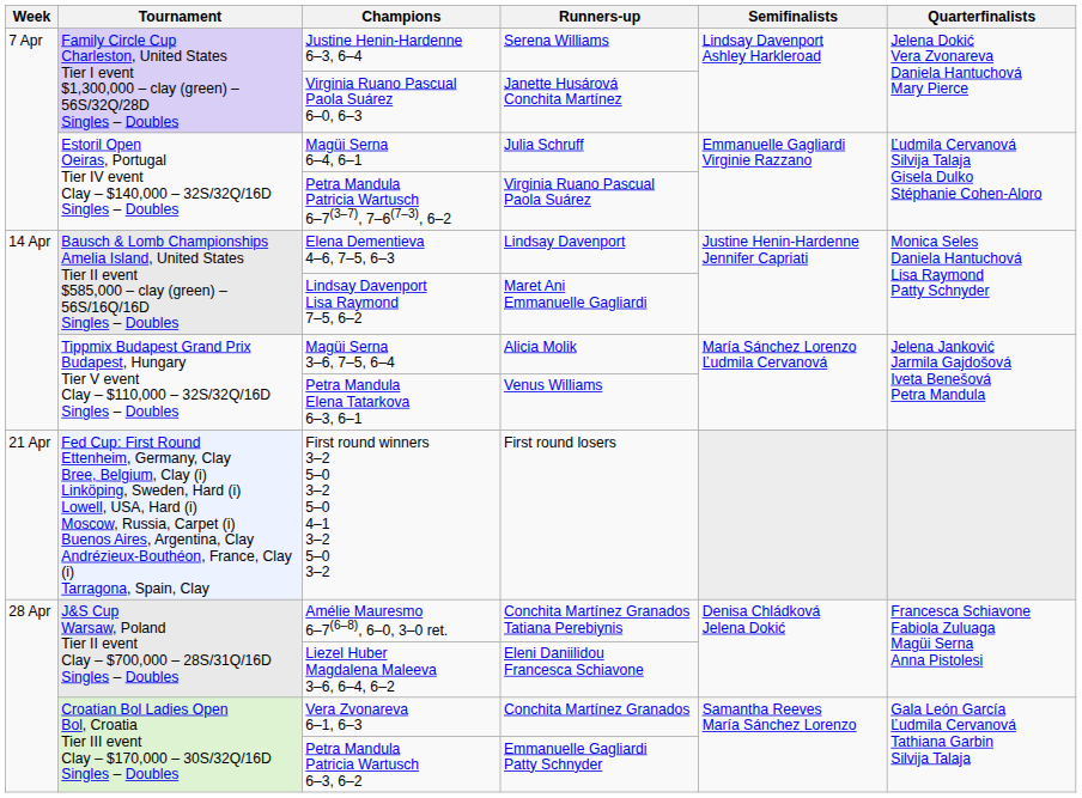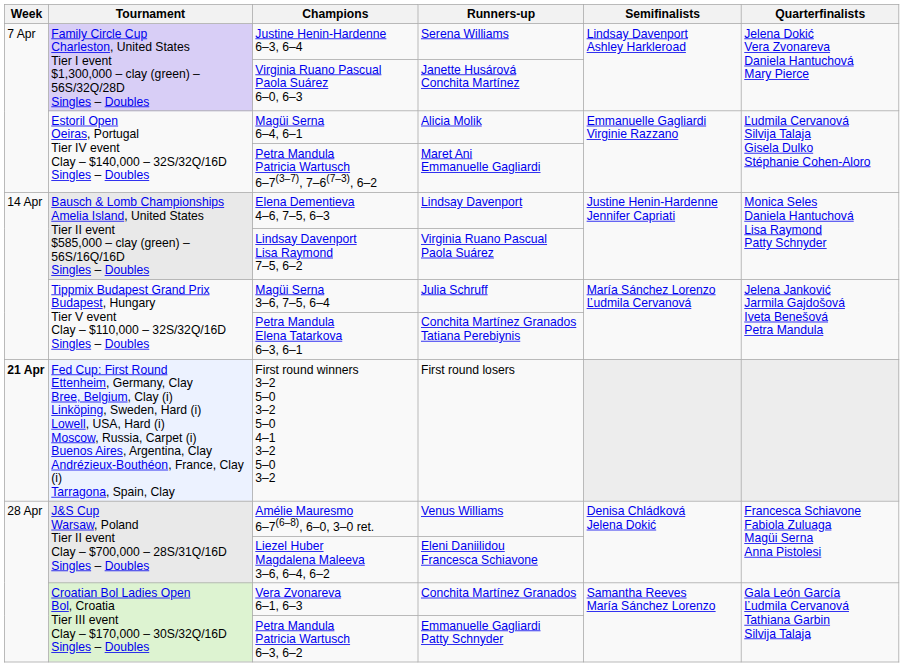 <table class=wikitable style=font-size:95%>
 <tr>
 <th style="width:48px;">Week</th>
 <th style="width:248px;">Tournament</th>
 <th style="width:200px;">Champions</th>
 <th style="width:200px;">Runners-up</th>
 <th style="width:190px;">Semifinalists</th>
 <th style="width:190px;">Quarterfinalists</th>
 </tr>
 <tr valign="top">
 <td rowspan=4>7 Apr</td>
 <td rowspan=2 bgcolor=#d8cef6><a href='#'>Family Circle Cup</a><br> <a href='#'>Charleston</a>, United States <br>Tier I event <br> $1,300,000 – clay (green) – 56S/32Q/28D<br><a href='#'>Singles</a> – <a href='#'>Doubles</a></td>
 <td> <a href='#'>Justine Henin-Hardenne</a> <br> 6–3, 6–4</td>
 <td> <a href='#'>Serena Williams</a></td>
 <td rowspan=2> <a href='#'>Lindsay Davenport</a><br> <a href='#'>Ashley Harkleroad</a></td>
 <td rowspan=2> <a href='#'>Jelena Dokić</a>  <br>  <a href='#'>Vera Zvonareva</a> <br> <a href='#'>Daniela Hantuchová</a><br>   <a href='#'>Mary Pierce</a></td>
 </tr>
 <tr valign="top">
 <td> <a href='#'>Virginia Ruano Pascual</a> <br>  <a href='#'>Paola Suárez</a><br>6–0, 6–3</td>
 <td> <a href='#'>Janette Husárová</a> <br>  <a href='#'>Conchita Martínez</a></td>
 </tr>
 <tr valign="top">
 <td rowspan=2><a href='#'>Estoril Open</a><br> <a href='#'>Oeiras</a>, Portugal <br>Tier IV event <br> Clay – $140,000 – 32S/32Q/16D<br><a href='#'>Singles</a> – <a href='#'>Doubles</a></td>
 <td> <a href='#'>Magüi Serna</a> <br> 6–4, 6–1</td>
-<td> <a href='#'>Julia Schruff</a></td>
+<td> <a href='#'>Alicia Molik</a></td>
 <td rowspan=2> <a href='#'>Emmanuelle Gagliardi</a><br> <a href='#'>Virginie Razzano</a></td>
 <td rowspan=2> <a href='#'>Ľudmila Cervanová</a>  <br>  <a href='#'>Silvija Talaja</a> <br> <a href='#'>Gisela Dulko</a><br>   <a href='#'>Stéphanie Cohen-Aloro</a></td>
 </tr>
 <tr valign="top">
 <td> <a href='#'>Petra Mandula</a> <br>  <a href='#'>Patricia Wartusch</a><br>6–7<sup>(3–7)</sup>, 7–6<sup>(7–3)</sup>, 6–2</td>
-<td> <a href='#'>Virginia Ruano Pascual</a> <br>  <a href='#'>Paola Suárez</a></td>
+<td> <a href='#'>Maret Ani</a> <br>  <a href='#'>Emmanuelle Gagliardi</a></td>
 </tr>
 <tr valign="top">
 <td rowspan=4>14 Apr</td>
 <td rowspan=2 bgcolor=#E9E9E9><a href='#'>Bausch & Lomb Championships</a><br> <a href='#'>Amelia Island</a>, United States <br>Tier II event <br> $585,000 – clay (green) – 56S/16Q/16D<br><a href='#'>Singles</a> – <a href='#'>Doubles</a></td>
 <td> <a href='#'>Elena Dementieva</a> <br> 4–6, 7–5, 6–3</td>
 <td> <a href='#'>Lindsay Davenport</a></td>
 <td rowspan=2> <a href='#'>Justine Henin-Hardenne</a><br> <a href='#'>Jennifer Capriati</a></td>
 <td rowspan=2> <a href='#'>Monica Seles</a>  <br>  <a href='#'>Daniela Hantuchová</a> <br> <a href='#'>Lisa Raymond</a><br>   <a href='#'>Patty Schnyder</a></td>
 </tr>
 <tr valign="top">
 <td> <a href='#'>Lindsay Davenport</a> <br>  <a href='#'>Lisa Raymond</a><br>7–5, 6–2</td>
-<td> <a href='#'>Maret Ani</a> <br>  <a href='#'>Emmanuelle Gagliardi</a></td>
+<td> <a href='#'>Virginia Ruano Pascual</a> <br>  <a href='#'>Paola Suárez</a></td>
 </tr>
 <tr valign="top">
 <td rowspan=2><a href='#'>Tippmix Budapest Grand Prix</a><br> <a href='#'>Budapest</a>, Hungary <br>Tier V event <br> Clay – $110,000 – 32S/32Q/16D<br><a href='#'>Singles</a> – <a href='#'>Doubles</a></td>
 <td> <a href='#'>Magüi Serna</a> <br> 3–6, 7–5, 6–4</td>
-<td> <a href='#'>Alicia Molik</a></td>
+<td> <a href='#'>Julia Schruff</a></td>
 <td rowspan=2> <a href='#'>María Sánchez Lorenzo</a><br> <a href='#'>Ľudmila Cervanová</a></td>
 <td rowspan=2> <a href='#'>Jelena Janković</a>  <br>  <a href='#'>Jarmila Gajdošová</a> <br> <a href='#'>Iveta Benešová</a><br>   <a href='#'>Petra Mandula</a></td>
 </tr>
 <tr valign="top">
 <td> <a href='#'>Petra Mandula</a> <br>  <a href='#'>Elena Tatarkova</a><br>6–3, 6–1</td>
-<td> <a href='#'>Venus Williams</a></td>
+<td> <a href='#'>Conchita Martínez Granados</a> <br>  <a href='#'>Tatiana Perebiynis</a></td>
 </tr>
 <tr valign=top>
-<td>21 Apr</td>
+<td><strong>21 Apr</strong></td>
 <td bgcolor="#ECF2FF"><a href='#'>Fed Cup: First Round</a><br> <a href='#'>Ettenheim</a>, Germany, Clay <br> <a href='#'>Bree, Belgium</a>, Clay (i)<br> <a href='#'>Linköping</a>, Sweden, Hard (i)<br> <a href='#'>Lowell</a>, USA, Hard (i)<br> <a href='#'>Moscow</a>, Russia, Carpet (i) <br> <a href='#'>Buenos Aires</a>, Argentina, Clay <br> <a href='#'>Andrézieux-Bouthéon</a>, France, Clay (i)<br> <a href='#'>Tarragona</a>, Spain, Clay</td>
 <td>First round winners<br> 3–2<br> 5–0<br> 3–2<br> 5–0<br> 4–1<br> 3–2<br> 5–0<br> 3–2</td>
 <td>First round losers<br><br><br><br><br><br><br><br></td>
 <td bgcolor="#ededed"></td>
 <td bgcolor="#ededed"></td>
 </tr>
 <tr valign="top">
 <td rowspan=4>28 Apr</td>
 <td rowspan=2 bgcolor=#E9E9E9><a href='#'>J&S Cup</a><br> <a href='#'>Warsaw</a>, Poland <br>Tier II event <br> Clay – $700,000 – 28S/31Q/16D<br><a href='#'>Singles</a> – <a href='#'>Doubles</a></td>
 <td> <a href='#'>Amélie Mauresmo</a> <br> 6–7<sup>(6–8)</sup>, 6–0, 3–0 ret.</td>
-<td> <a href='#'>Conchita Martínez Granados</a> <br>  <a href='#'>Tatiana Perebiynis</a></td>
+<td> <a href='#'>Venus Williams</a></td>
 <td rowspan=2> <a href='#'>Denisa Chládková</a><br> <a href='#'>Jelena Dokić</a></td>
 <td rowspan=2> <a href='#'>Francesca Schiavone</a>  <br>  <a href='#'>Fabiola Zuluaga</a> <br> <a href='#'>Magüi Serna</a><br>   <a href='#'>Anna Pistolesi</a></td>
 </tr>
 <tr valign="top">
 <td> <a href='#'>Liezel Huber</a> <br>  <a href='#'>Magdalena Maleeva</a><br>3–6, 6–4, 6–2</td>
 <td> <a href='#'>Eleni Daniilidou</a> <br>  <a href='#'>Francesca Schiavone</a></td>
 </tr>
 <tr valign="top">
 <td rowspan=2 bgcolor=#DDF3D1><a href='#'>Croatian Bol Ladies Open</a><br> <a href='#'>Bol</a>, Croatia <br>Tier III event <br> Clay – $170,000 – 30S/32Q/16D<br><a href='#'>Singles</a> – <a href='#'>Doubles</a></td>
 <td> <a href='#'>Vera Zvonareva</a> <br> 6–1, 6–3</td>
 <td> <a href='#'>Conchita Martínez Granados</a></td>
 <td rowspan=2> <a href='#'>Samantha Reeves</a><br> <a href='#'>María Sánchez Lorenzo</a></td>
 <td rowspan=2> <a href='#'>Gala León García</a>  <br>  <a href='#'>Ľudmila Cervanová</a> <br> <a href='#'>Tathiana Garbin</a><br>   <a href='#'>Silvija Talaja</a></td>
 </tr>
 <tr valign="top">
 <td> <a href='#'>Petra Mandula</a> <br>  <a href='#'>Patricia Wartusch</a><br>6–3, 6–2</td>
 <td> <a href='#'>Emmanuelle Gagliardi</a> <br>  <a href='#'>Patty Schnyder</a></td>
 </tr>
 </table>
